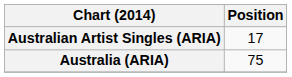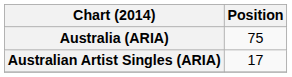 <table class="wikitable sortable plainrowheaders" style="text-align:center">
 <tr>
 <th scope="col">Chart (2014)</th>
 <th scope="col">Position</th>
 </tr>
 <tr>
+<th scope="row">Australia (ARIA)</th>
+<td>75</td>
+</tr>
+<tr>
 <th scope="row">Australian Artist Singles (ARIA)</th>
 <td>17</td>
 </tr>
 <tr>
-<th scope="row">Australia (ARIA)</th>
-<td>75</td>
-</tr>
-<tr>
 </tr>
 </table>
